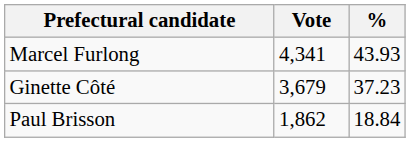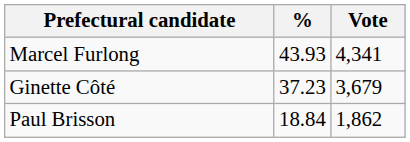 <table class="wikitable">
 <tr>
 <th bgcolor="#DDDDFF" width="200px">Prefectural candidate</th>
+<th bgcolor="#DDDDFF" width="30px">%</th>
 <th bgcolor="#DDDDFF" width="50px">Vote</th>
-<th bgcolor="#DDDDFF" width="30px">%</th>
 </tr>
 <tr>
 <td>Marcel Furlong</td>
+<td>43.93</td>
 <td>4,341</td>
-<td>43.93</td>
 </tr>
 <tr>
 <td>Ginette Côté</td>
+<td>37.23</td>
 <td>3,679</td>
-<td>37.23</td>
 </tr>
 <tr>
 <td>Paul Brisson</td>
+<td>18.84</td>
 <td>1,862</td>
-<td>18.84</td>
 </tr>
 </table>
